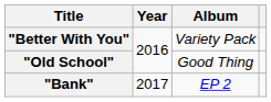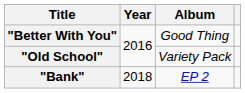 <table class="wikitable plainrowheaders" style="text-align:center;">
 <tr>
 <th class="unsortable" scope="col">Title</th>
 <th class="unsortable" scope="col">Year</th>
 <th class="unsortable" scope="col">Album</th>
 <th class="unsortable" scope="col"></th>
 </tr>
 <tr>
 <th scope="row">"Better With You" <br></th>
 <td rowspan="2">2016</td>
+<td><em>Good Thing</em></td>
+<td></td>
+</tr>
+<tr>
+<th scope="row">"Old School" <br></th>
 <td><em>Variety Pack</em></td>
 <td></td>
 </tr>
 <tr>
-<th scope="row">"Old School" <br></th>
-<td><em>Good Thing</em></td>
-<td></td>
-</tr>
-<tr>
 <th scope="row">"Bank" <br></th>
-<td>2017</td>
+<td>2018</td>
 <td><a href='#'><em>EP 2</em></a></td>
 <td></td>
 </tr>
 </table>
